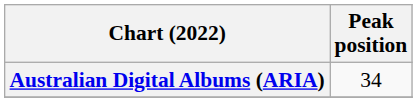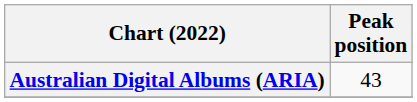 <table class="wikitable sortable plainrowheaders" style="text-align:center">
 <tr>
 <th scope="col">Chart (2022)</th>
 <th scope="col">Peak<br>position</th>
 </tr>
 <tr>
 <th scope="row"><a href='#'>Australian Digital Albums</a> (<a href='#'>ARIA</a>)</th>
-<td>34</td>
+<td>43</td>
 </tr>
 <tr>
 </tr>
 <tr>
 </tr>
 </table>
